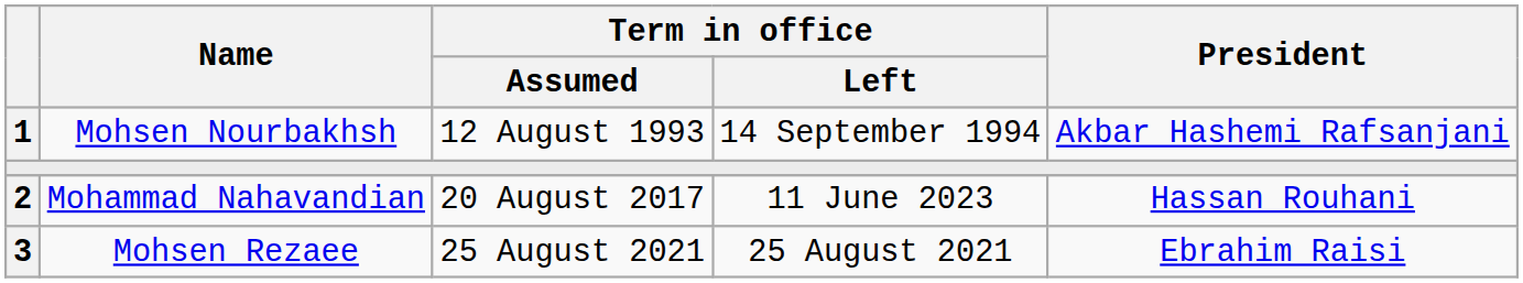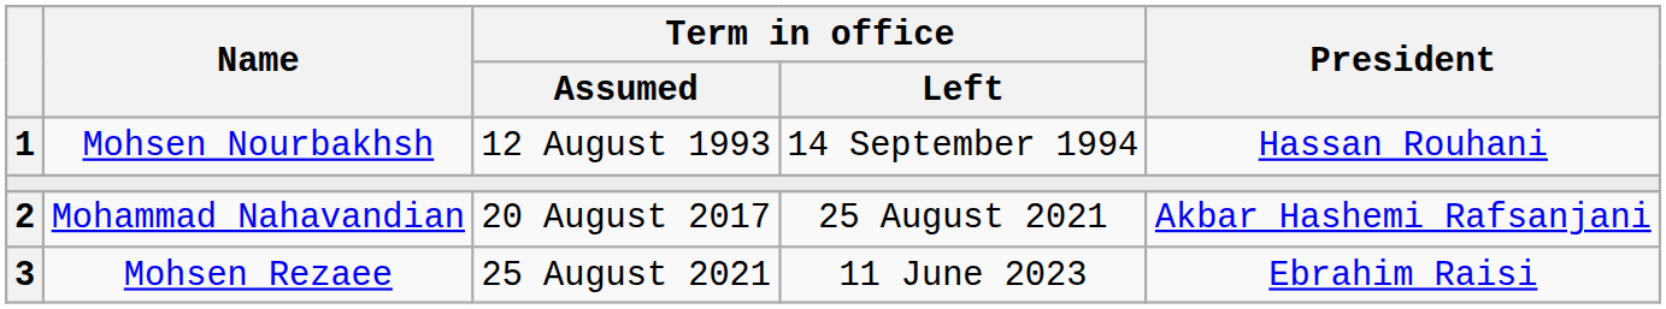 <table class="wikitable" style="text-align: center;">
 <tr>
 <th rowspan="2"></th>
 <th rowspan="2">Name</th>
 <th colspan="2">Term in office</th>
 <th rowspan="2">President</th>
 </tr>
 <tr>
 <th>Assumed</th>
 <th>Left</th>
 </tr>
 <tr>
 <th>1</th>
 <td><a href='#'>Mohsen Nourbakhsh</a></td>
 <td>12 August 1993</td>
 <td>14 September 1994</td>
-<td><a href='#'>Akbar Hashemi Rafsanjani</a></td>
+<td><a href='#'>Hassan Rouhani</a></td>
 </tr>
 <tr ->
 <td style="background-color: #ececec" colspan=7><em></em></td>
 </tr>
 <tr ->
 </tr>
 <tr>
 <th>2</th>
 <td><a href='#'>Mohammad Nahavandian</a></td>
 <td>20 August 2017</td>
-<td>11 June 2023</td>
-<td><a href='#'>Hassan Rouhani</a></td>
+<td>25 August 2021</td>
+<td><a href='#'>Akbar Hashemi Rafsanjani</a></td>
 </tr>
 <tr>
 <th>3</th>
 <td><a href='#'>Mohsen Rezaee</a></td>
 <td>25 August 2021</td>
-<td>25 August 2021</td>
+<td>11 June 2023</td>
 <td><a href='#'>Ebrahim Raisi</a></td>
 </tr>
 </table>
